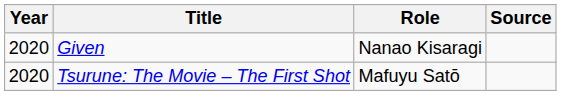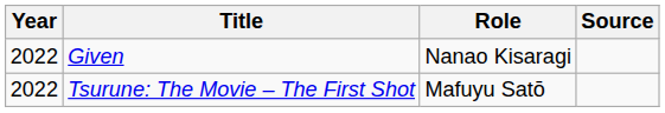 <table class="wikitable sortable">
 <tr>
 <th>Year</th>
 <th>Title</th>
 <th>Role</th>
 <th class="unsortable">Source</th>
 </tr>
 <tr>
-<td>2020</td>
+<td>2022</td>
 <td><em><a href='#'>Given</a></em></td>
 <td>Nanao Kisaragi</td>
 <td></td>
 </tr>
 <tr>
-<td>2020</td>
+<td>2022</td>
 <td><em><a href='#'>Tsurune: The Movie – The First Shot</a></em></td>
 <td>Mafuyu Satō</td>
 <td></td>
 </tr>
 </table>
